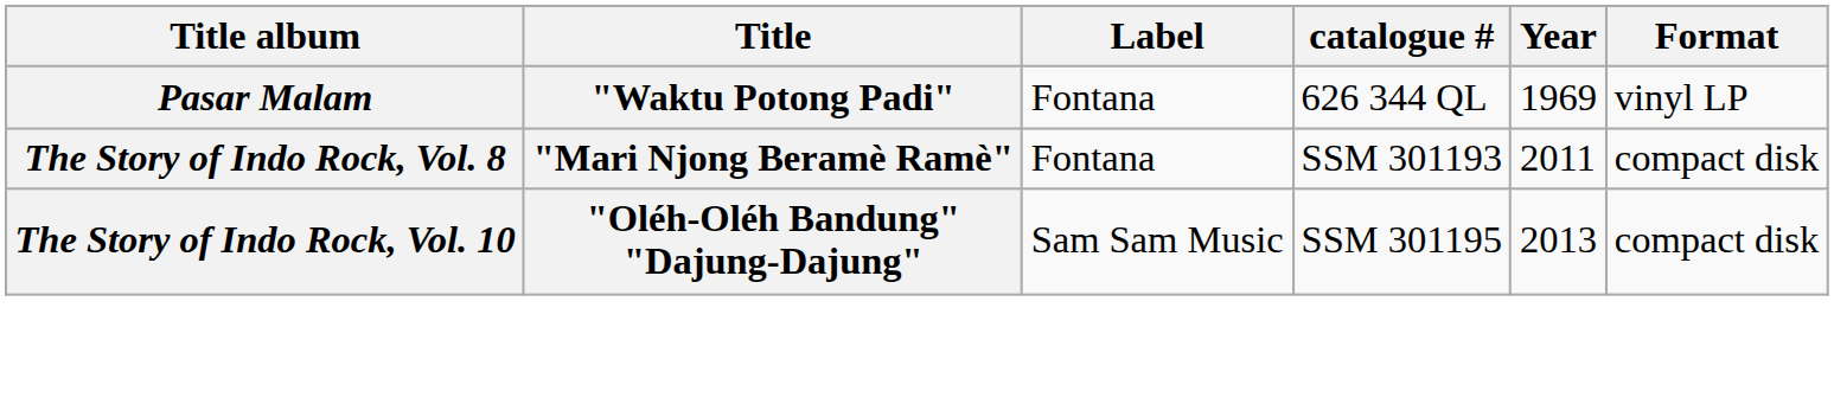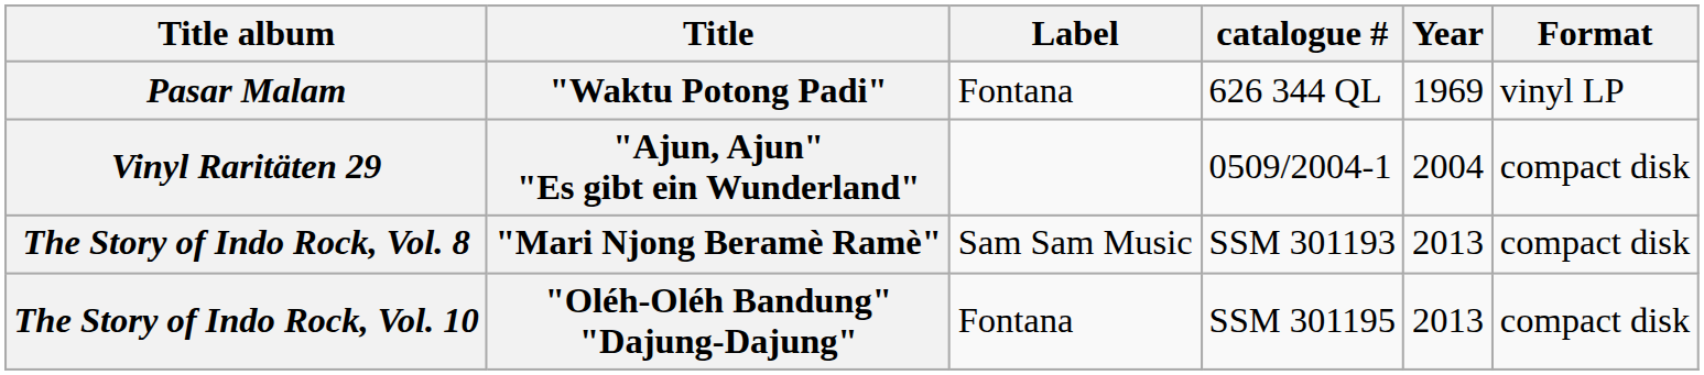 <table class="wikitable plainrowheaders sortable">
 <tr>
 <th scope="col">Title album</th>
 <th scope="col">Title</th>
 <th scope="col">Label</th>
 <th scope="col" class="unsortable">catalogue #</th>
 <th scope+"col">Year</th>
 <th scope="col">Format</th>
 </tr>
 <tr>
 <th scope="row"><em>Pasar Malam</em></th>
 <th scope="row">"Waktu Potong Padi"</th>
 <td>Fontana</td>
 <td>626 344 QL</td>
 <td>1969</td>
 <td>vinyl LP</td>
 </tr>
 <tr>
+<th scope="row"><em>Vinyl Raritäten 29</em></th>
+<th scope="row">"Ajun, Ajun"<br>"Es gibt ein Wunderland"</th>
+<td></td>
+<td>0509/2004-1</td>
+<td>2004</td>
+<td>compact disk</td>
+</tr>
+<tr>
 <th scope="row"><em>The Story of Indo Rock, Vol. 8</em></th>
 <th scope="row">"Mari Njong Beramè Ramè"</th>
-<td>Fontana</td>
+<td>Sam Sam Music</td>
 <td>SSM 301193</td>
-<td>2011</td>
+<td>2013</td>
 <td>compact disk</td>
 </tr>
 <tr>
 <th scope="row"><em>The Story of Indo Rock, Vol. 10</em></th>
 <th scope="row">"Oléh-Oléh Bandung"<br>"Dajung-Dajung"</th>
-<td>Sam Sam Music</td>
+<td>Fontana</td>
 <td>SSM 301195</td>
 <td>2013</td>
 <td>compact disk</td>
 </tr>
 </table>
